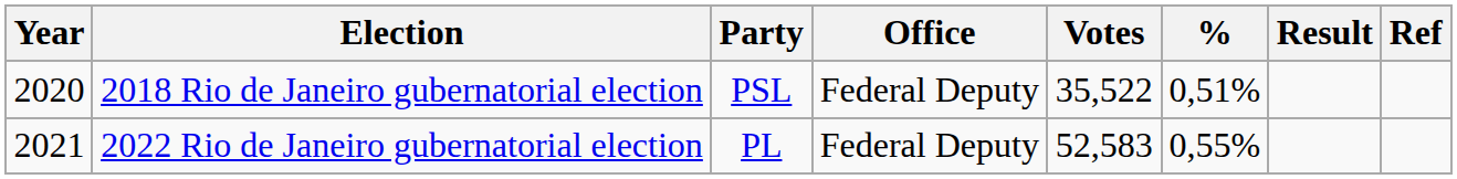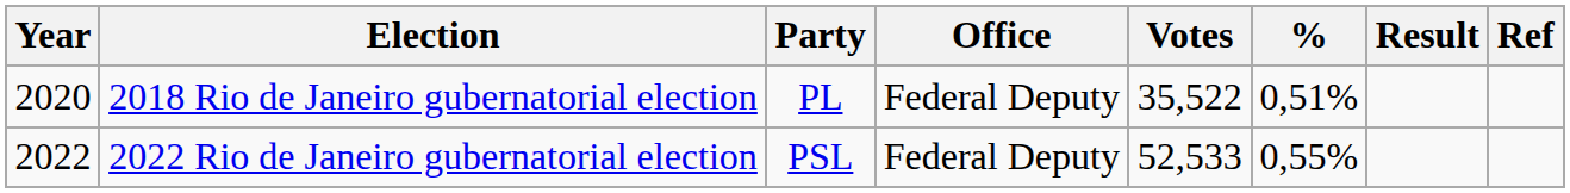 <table class="wikitable" style="text-align:center">
 <tr>
 <th>Year</th>
 <th>Election</th>
 <th>Party</th>
 <th>Office</th>
 <th>Votes</th>
 <th>%</th>
 <th>Result</th>
 <th>Ref</th>
 </tr>
 <tr>
 <td>2020</td>
 <td><a href='#'>2018 Rio de Janeiro gubernatorial election</a></td>
-<td><a href='#'>PSL</a></td>
+<td><a href='#'>PL</a></td>
 <td>Federal Deputy</td>
 <td>35,522</td>
 <td>0,51%</td>
 <td></td>
 <td></td>
 </tr>
 <tr>
-<td>2021</td>
+<td>2022</td>
 <td><a href='#'>2022 Rio de Janeiro gubernatorial election</a></td>
-<td><a href='#'>PL</a></td>
+<td><a href='#'>PSL</a></td>
 <td>Federal Deputy</td>
-<td>52,583</td>
+<td>52,533</td>
 <td>0,55%</td>
 <td></td>
 <td></td>
 </tr>
 <tr>
 </tr>
 </table>
